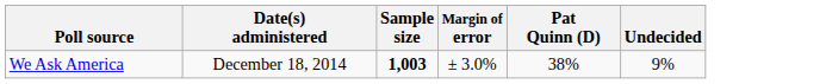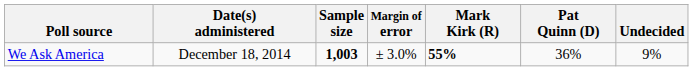 <table class="wikitable">
 <tr valign= bottom>
 <th style="width:160px;">Poll source</th>
 <th style="width:175px;">Date(s)<br>administered</th>
 <th class=small>Sample<br>size</th>
 <th><small>Margin of</small><br>error</th>
+<th style="width:100px;">Mark<br>Kirk (R)</th>
 <th style="width:100px;">Pat<br>Quinn (D)</th>
 <th>Undecided</th>
 </tr>
 <tr>
 <td><a href='#'>We Ask America</a></td>
 <td align=center>December 18, 2014</td>
 <td align=center><strong>1,003</strong></td>
 <td align=center>± 3.0%</td>
-<td align=center>38%</td>
+<td><strong>55%</strong></td>
+<td align=center>36%</td>
 <td align=center>9%</td>
 </tr>
 </table>
